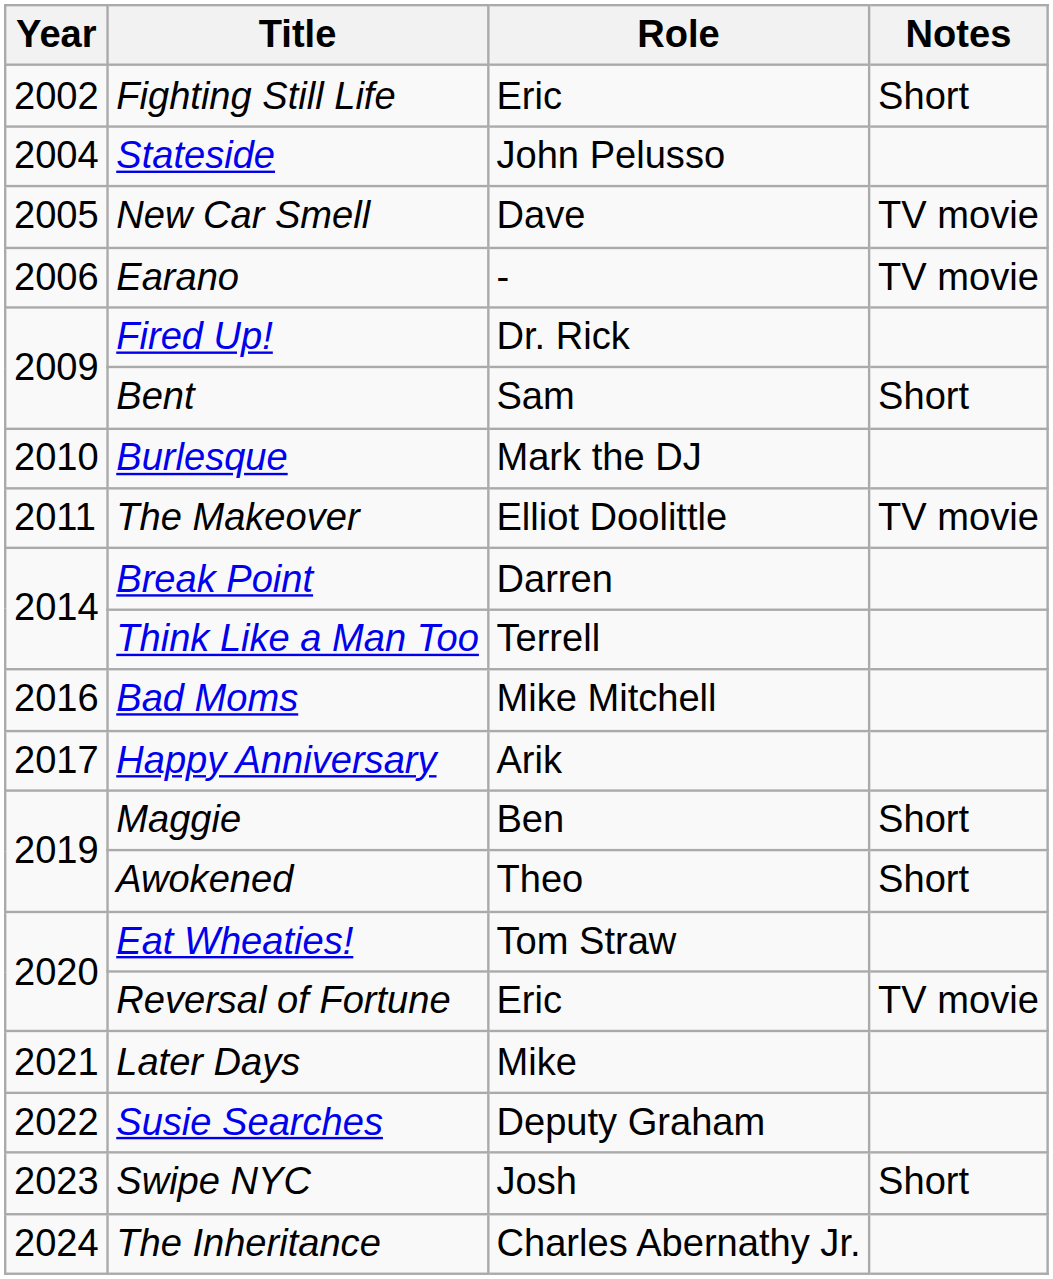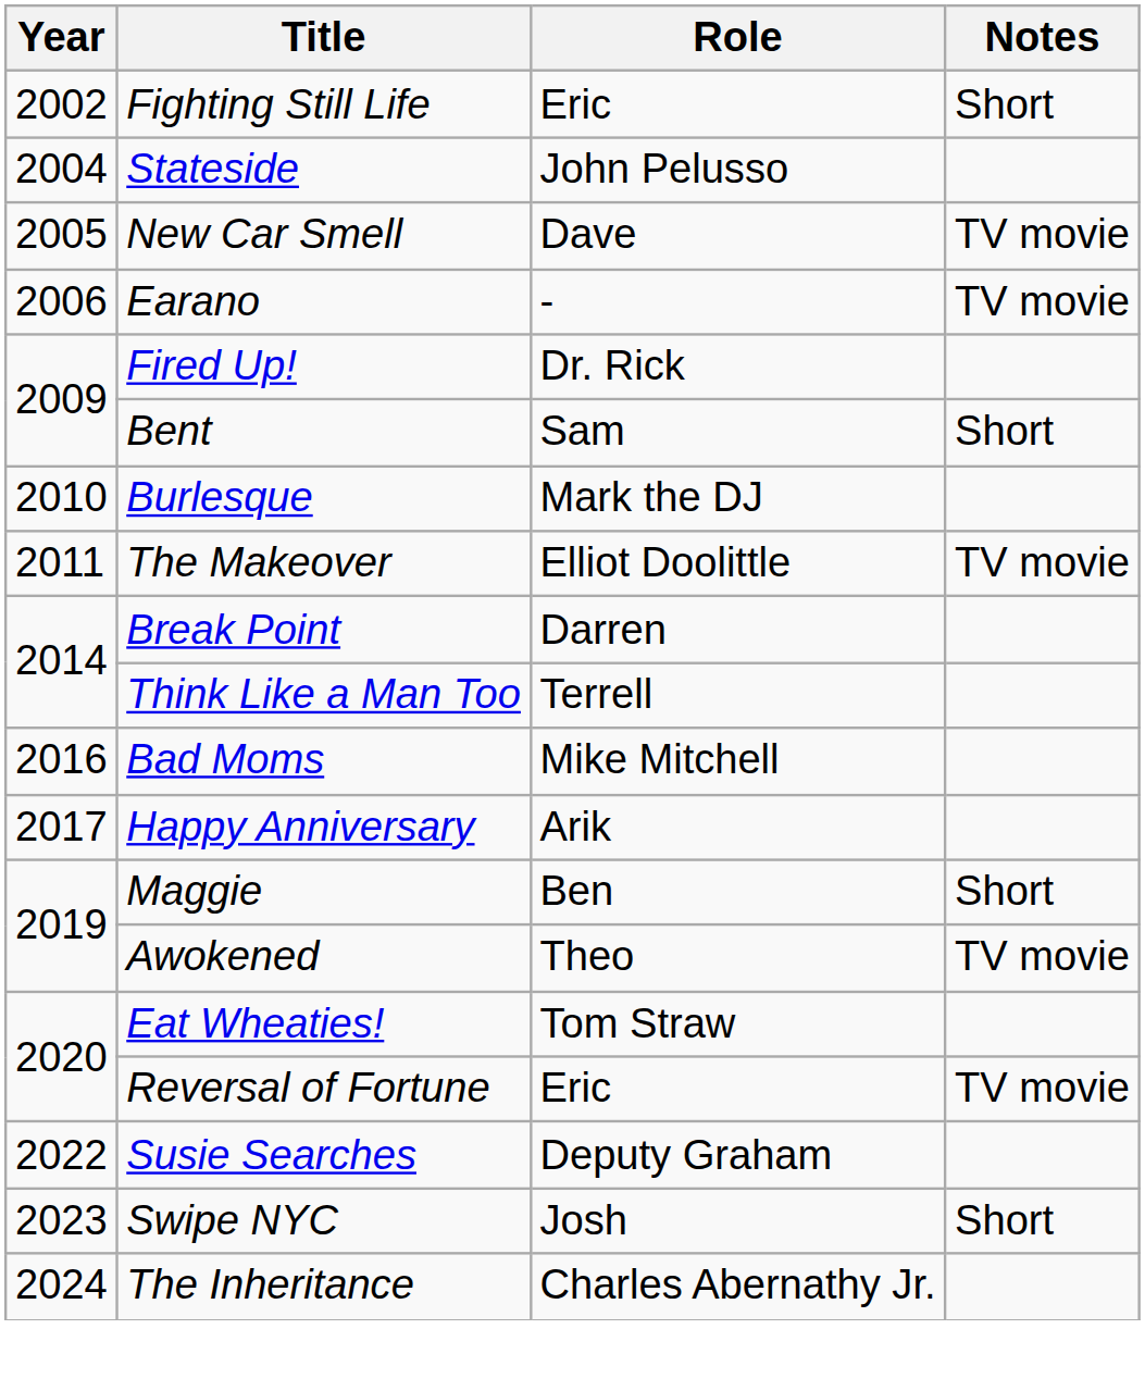 <table class="wikitable sortable">
 <tr>
 <th>Year</th>
 <th>Title</th>
 <th>Role</th>
 <th class="unsortable">Notes</th>
 </tr>
 <tr>
 <td>2002</td>
 <td><em>Fighting Still Life</em></td>
 <td>Eric</td>
 <td>Short</td>
 </tr>
 <tr>
 <td>2004</td>
 <td><em><a href='#'>Stateside</a></em></td>
 <td>John Pelusso</td>
 <td></td>
 </tr>
 <tr>
 <td>2005</td>
 <td><em>New Car Smell</em></td>
 <td>Dave</td>
 <td>TV movie</td>
 </tr>
 <tr>
 <td>2006</td>
 <td><em>Earano</em></td>
 <td>-</td>
 <td>TV movie</td>
 </tr>
 <tr>
 <td rowspan=2>2009</td>
 <td><em><a href='#'>Fired Up!</a></em></td>
 <td>Dr. Rick</td>
 <td></td>
 </tr>
 <tr>
 <td><em>Bent</em></td>
 <td>Sam</td>
 <td>Short</td>
 </tr>
 <tr>
 <td>2010</td>
 <td><em><a href='#'>Burlesque</a></em></td>
 <td>Mark the DJ</td>
 <td></td>
 </tr>
 <tr>
 <td>2011</td>
 <td><em>The Makeover</em></td>
 <td>Elliot Doolittle</td>
 <td>TV movie</td>
 </tr>
 <tr>
 <td rowspan=2>2014</td>
 <td><em><a href='#'>Break Point</a></em></td>
 <td>Darren</td>
 <td></td>
 </tr>
 <tr>
 <td><em><a href='#'>Think Like a Man Too</a></em></td>
 <td>Terrell</td>
 <td></td>
 </tr>
 <tr>
 <td>2016</td>
 <td><em><a href='#'>Bad Moms</a></em></td>
 <td>Mike Mitchell</td>
 <td></td>
 </tr>
 <tr>
 <td>2017</td>
 <td><em><a href='#'>Happy Anniversary</a></em></td>
 <td>Arik</td>
 <td></td>
 </tr>
 <tr>
 <td rowspan=2>2019</td>
 <td><em>Maggie</em></td>
 <td>Ben</td>
 <td>Short</td>
 </tr>
 <tr>
 <td><em>Awokened</em></td>
 <td>Theo</td>
-<td>Short</td>
+<td>TV movie</td>
 </tr>
 <tr>
 <td rowspan=2>2020</td>
 <td><em><a href='#'>Eat Wheaties!</a></em></td>
 <td>Tom Straw</td>
 <td></td>
 </tr>
 <tr>
 <td><em>Reversal of Fortune</em></td>
 <td>Eric</td>
 <td>TV movie</td>
-</tr>
-<tr>
-<td>2021</td>
-<td><em>Later Days</em></td>
-<td>Mike</td>
-<td></td>
 </tr>
 <tr>
 <td>2022</td>
 <td><em><a href='#'>Susie Searches</a></em></td>
 <td>Deputy Graham</td>
 <td></td>
 </tr>
 <tr>
 <td>2023</td>
 <td><em>Swipe NYC</em></td>
 <td>Josh</td>
 <td>Short</td>
 </tr>
 <tr>
 <td>2024</td>
 <td><em>The Inheritance</em></td>
 <td>Charles Abernathy Jr.</td>
 <td></td>
 </tr>
 </table>
